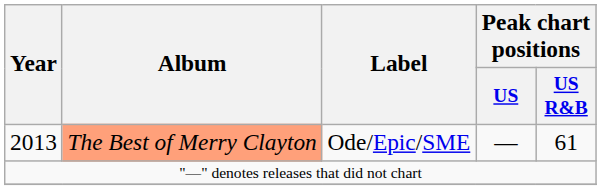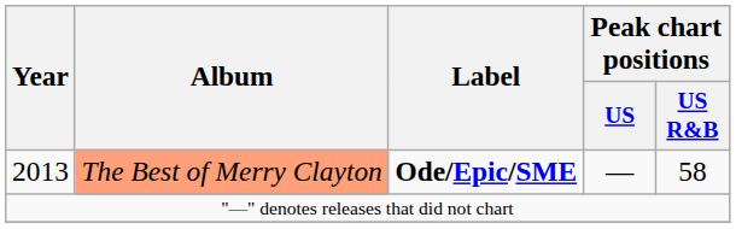 <table class="wikitable" style="text-align:center;">
 <tr>
 <th rowspan="2">Year</th>
 <th rowspan="2">Album</th>
 <th rowspan="2">Label</th>
 <th colspan="2">Peak chart<br>positions</th>
 </tr>
 <tr style="font-size:smaller;">
 <th width="35"><a href='#'>US</a></th>
 <th width="35"><a href='#'>US R&B</a></th>
 </tr>
 <tr>
 <td>2013</td>
 <td align="left" style="background: lightsalmon;"><em>The Best of Merry Clayton</em></td>
-<td>Ode/<a href='#'>Epic</a>/<a href='#'>SME</a></td>
+<td><strong>Ode/<a href='#'>Epic</a>/<a href='#'>SME</a></strong></td>
 <td>—</td>
-<td>61</td>
+<td>58</td>
 </tr>
 <tr>
 <td colspan="10" style="font-size:8pt">"—" denotes releases that did not chart</td>
 </tr>
 <tr>
 </tr>
 </table>
